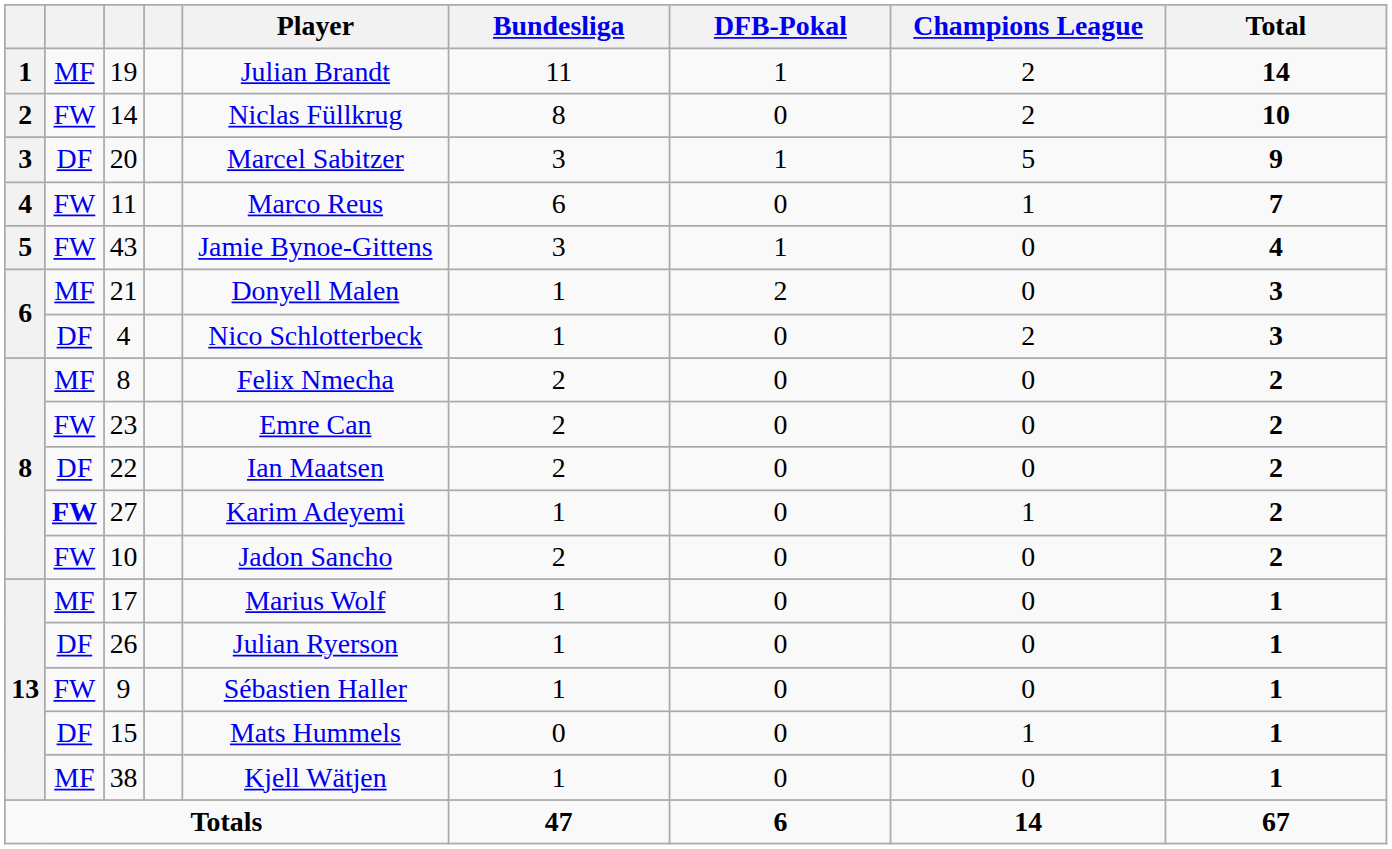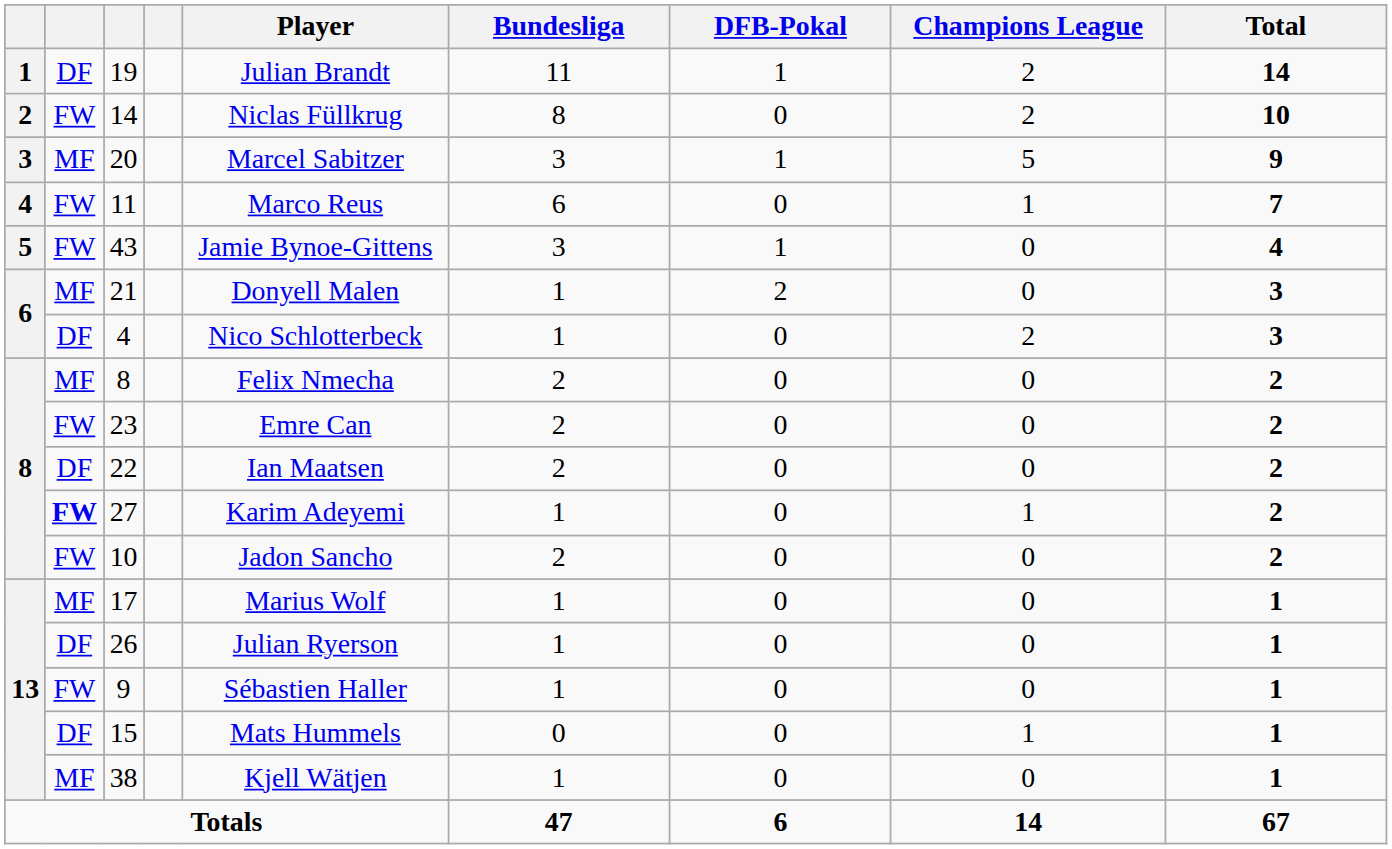 <table class="wikitable" style="text-align:center">
 <tr>
 <th width=15></th>
 <th width=15></th>
 <th width=15></th>
 <th width=15></th>
 <th width=145>Player</th>
 <th width=120><strong><a href='#'>Bundesliga</a></strong></th>
 <th width=120><strong><a href='#'>DFB-Pokal</a></strong></th>
 <th width=150><strong><a href='#'>Champions League</a></strong></th>
 <th width=120>Total</th>
 </tr>
 <tr>
 <th>1</th>
-<td><a href='#'>MF</a></td>
+<td><a href='#'>DF</a></td>
 <td>19</td>
 <td></td>
 <td><a href='#'>Julian Brandt</a></td>
 <td>11</td>
 <td>1</td>
 <td>2</td>
 <td><strong>14</strong></td>
 </tr>
 <tr>
 <th>2</th>
 <td><a href='#'>FW</a></td>
 <td>14</td>
 <td></td>
 <td><a href='#'>Niclas Füllkrug</a></td>
 <td>8</td>
 <td>0</td>
 <td>2</td>
 <td><strong>10</strong></td>
 </tr>
 <tr>
 <th>3</th>
-<td><a href='#'>DF</a></td>
+<td><a href='#'>MF</a></td>
 <td>20</td>
 <td></td>
 <td><a href='#'>Marcel Sabitzer</a></td>
 <td>3</td>
 <td>1</td>
 <td>5</td>
 <td><strong>9</strong></td>
 </tr>
 <tr>
 <th>4</th>
 <td><a href='#'>FW</a></td>
 <td>11</td>
 <td></td>
 <td><a href='#'>Marco Reus</a></td>
 <td>6</td>
 <td>0</td>
 <td>1</td>
 <td><strong>7</strong></td>
 </tr>
 <tr>
 <th>5</th>
 <td><a href='#'>FW</a></td>
 <td>43</td>
 <td></td>
 <td><a href='#'>Jamie Bynoe-Gittens</a></td>
 <td>3</td>
 <td>1</td>
 <td>0</td>
 <td><strong>4</strong></td>
 </tr>
 <tr>
 <th rowspan=2>6</th>
 <td><a href='#'>MF</a></td>
 <td>21</td>
 <td></td>
 <td><a href='#'>Donyell Malen</a></td>
 <td>1</td>
 <td>2</td>
 <td>0</td>
 <td><strong>3</strong></td>
 </tr>
 <tr>
 <td><a href='#'>DF</a></td>
 <td>4</td>
 <td></td>
 <td><a href='#'>Nico Schlotterbeck</a></td>
 <td>1</td>
 <td>0</td>
 <td>2</td>
 <td><strong>3</strong></td>
 </tr>
 <tr>
 <th rowspan=5>8</th>
 <td><a href='#'>MF</a></td>
 <td>8</td>
 <td></td>
 <td><a href='#'>Felix Nmecha</a></td>
 <td>2</td>
 <td>0</td>
 <td>0</td>
 <td><strong>2</strong></td>
 </tr>
 <tr>
 <td><a href='#'>FW</a></td>
 <td>23</td>
 <td></td>
 <td><a href='#'>Emre Can</a></td>
 <td>2</td>
 <td>0</td>
 <td>0</td>
 <td><strong>2</strong></td>
 </tr>
 <tr>
 <td><a href='#'>DF</a></td>
 <td>22</td>
 <td></td>
 <td><a href='#'>Ian Maatsen</a></td>
 <td>2</td>
 <td>0</td>
 <td>0</td>
 <td><strong>2</strong></td>
 </tr>
 <tr>
 <td><strong><a href='#'>FW</a></strong></td>
 <td>27</td>
 <td></td>
 <td><a href='#'>Karim Adeyemi</a></td>
 <td>1</td>
 <td>0</td>
 <td>1</td>
 <td><strong>2</strong></td>
 </tr>
 <tr>
 <td><a href='#'>FW</a></td>
 <td>10</td>
 <td></td>
 <td><a href='#'>Jadon Sancho</a></td>
 <td>2</td>
 <td>0</td>
 <td>0</td>
 <td><strong>2</strong></td>
 </tr>
 <tr>
 <th rowspan=5>13</th>
 <td><a href='#'>MF</a></td>
 <td>17</td>
 <td></td>
 <td><a href='#'>Marius Wolf</a></td>
 <td>1</td>
 <td>0</td>
 <td>0</td>
 <td><strong>1</strong></td>
 </tr>
 <tr>
 <td><a href='#'>DF</a></td>
 <td>26</td>
 <td></td>
 <td><a href='#'>Julian Ryerson</a></td>
 <td>1</td>
 <td>0</td>
 <td>0</td>
 <td><strong>1</strong></td>
 </tr>
 <tr>
 <td><a href='#'>FW</a></td>
 <td>9</td>
 <td></td>
 <td><a href='#'>Sébastien Haller</a></td>
 <td>1</td>
 <td>0</td>
 <td>0</td>
 <td><strong>1</strong></td>
 </tr>
 <tr>
 <td><a href='#'>DF</a></td>
 <td>15</td>
 <td></td>
 <td><a href='#'>Mats Hummels</a></td>
 <td>0</td>
 <td>0</td>
 <td>1</td>
 <td><strong>1</strong></td>
 </tr>
 <tr>
 <td><a href='#'>MF</a></td>
 <td>38</td>
 <td></td>
 <td><a href='#'>Kjell Wätjen</a></td>
 <td>1</td>
 <td>0</td>
 <td>0</td>
 <td><strong>1</strong></td>
 </tr>
 <tr>
 <td colspan=5><strong>Totals</strong></td>
 <td><strong>47</strong></td>
 <td><strong>6</strong></td>
 <td><strong>14</strong></td>
 <td><strong>67</strong></td>
 </tr>
 </table>
